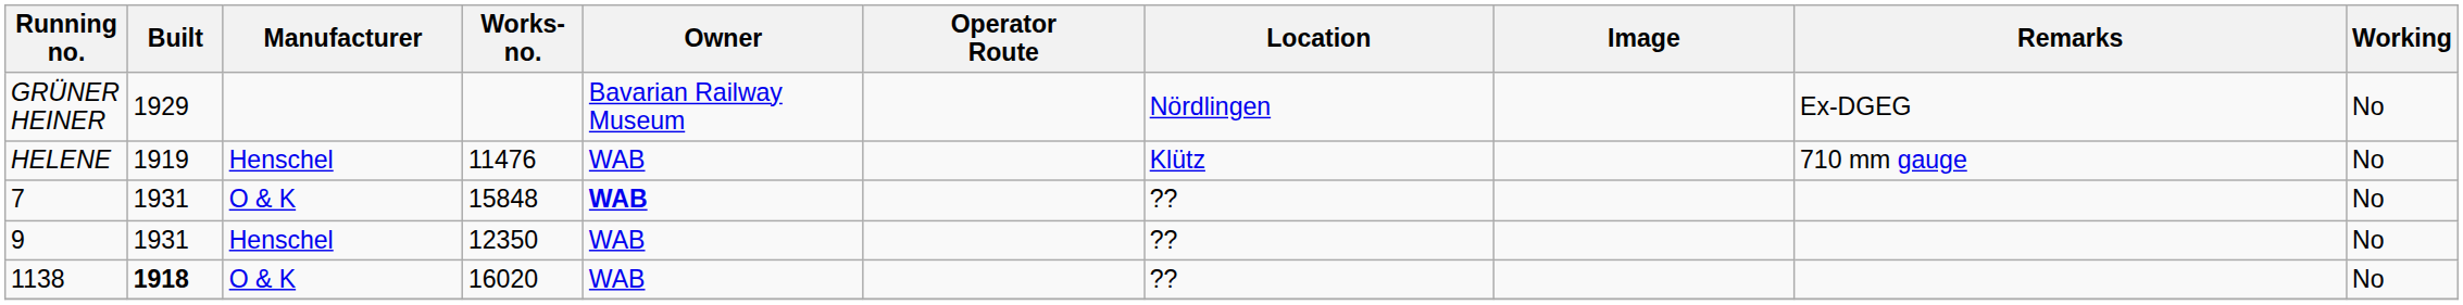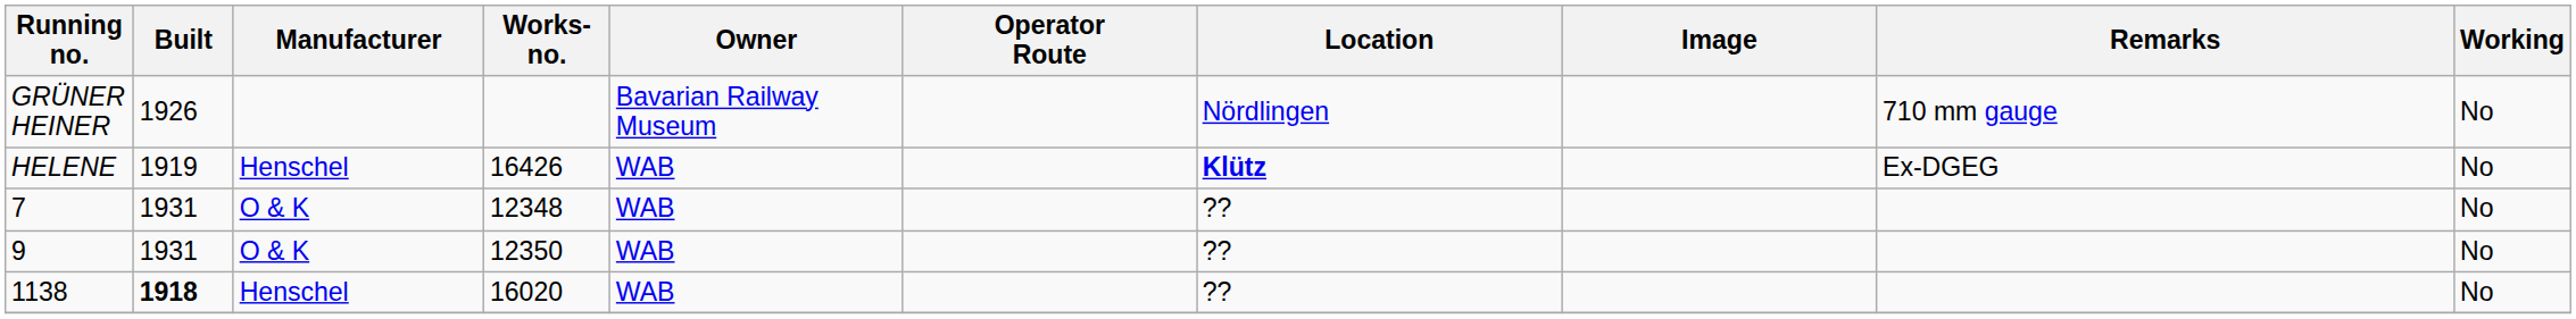 <table class="wikitable" style="width="100%"; border:solid 1px #AAAAAA; background:#e3e3e3;">
 <tr>
 <th width="5%">Running<br>no.</th>
 <th width="4%">Built</th>
 <th width="10%">Manufacturer</th>
 <th width="5%">Works-<br>no.</th>
 <th width="12%">Owner</th>
 <th width="12%">Operator<br>Route</th>
 <th width="15%">Location</th>
 <th width="13%">Image</th>
 <th width="30%">Remarks</th>
 <th width="8%">Working</th>
 </tr>
 <tr>
 <td><em>GRÜNER HEINER</em></td>
-<td>1929</td>
+<td>1926</td>
 <td></td>
 <td></td>
 <td><a href='#'>Bavarian Railway Museum</a></td>
 <td></td>
 <td><a href='#'>Nördlingen</a></td>
 <td></td>
-<td>Ex-DGEG</td>
+<td>710 mm <a href='#'>gauge</a></td>
 <td>No</td>
 </tr>
 <tr>
 <td><em>HELENE</em></td>
 <td>1919</td>
 <td><a href='#'>Henschel</a></td>
-<td>11476</td>
+<td>16426</td>
 <td><a href='#'>WAB</a></td>
 <td></td>
-<td><a href='#'>Klütz</a></td>
+<td><strong><a href='#'>Klütz</a></strong></td>
 <td></td>
-<td>710 mm <a href='#'>gauge</a></td>
+<td>Ex-DGEG</td>
 <td>No</td>
 </tr>
 <tr>
 <td>7</td>
 <td>1931</td>
 <td><a href='#'>O & K</a></td>
-<td>15848</td>
-<td><strong><a href='#'>WAB</a></strong></td>
+<td>12348</td>
+<td><a href='#'>WAB</a></td>
 <td></td>
 <td>??</td>
 <td></td>
 <td></td>
 <td>No</td>
 </tr>
 <tr>
 <td>9</td>
 <td>1931</td>
-<td><a href='#'>Henschel</a></td>
+<td><a href='#'>O & K</a></td>
 <td>12350</td>
 <td><a href='#'>WAB</a></td>
 <td></td>
 <td>??</td>
 <td></td>
 <td></td>
 <td>No</td>
 </tr>
 <tr>
 <td>1138</td>
 <td><strong>1918</strong></td>
-<td><a href='#'>O & K</a></td>
+<td><a href='#'>Henschel</a></td>
 <td>16020</td>
 <td><a href='#'>WAB</a></td>
 <td></td>
 <td>??</td>
 <td></td>
 <td></td>
 <td>No</td>
 </tr>
 <tr>
 </tr>
 </table>
